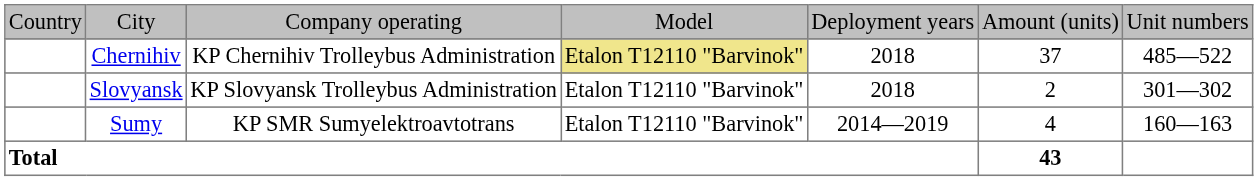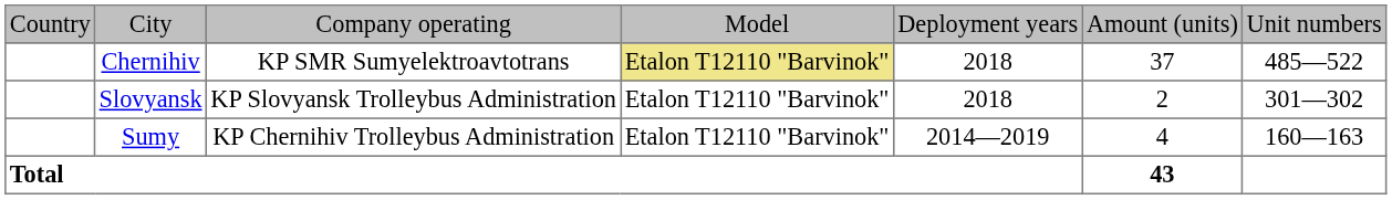 <table border="1" class="toccolours" cellpadding="2" cellspacing="0" style="margin:2px; 2 2 2 2; font-size:90%; text-align:left; border-collapse:collapse;">
 <tr style="background:silver;">
 <td align=center>Country</td>
 <td align=center>City</td>
 <td align=center>Company operating</td>
 <td align=center>Model</td>
 <td align=center>Deployment years</td>
 <td align=center>Amount (units)</td>
 <td align=center>Unit numbers</td>
 </tr>
 <tr>
 <td align=center></td>
 <td align=center><a href='#'>Chernihiv</a></td>
-<td align=center>KP Chernihiv Trolleybus Administration</td>
+<td align=center>KP SMR Sumyelektroavtotrans</td>
 <td align=center style="background: khaki;">Etalon T12110 "Barvinok"</td>
 <td align=center>2018</td>
 <td align=center>37</td>
 <td align=center>485—522</td>
 </tr>
 <tr>
 <td align=center></td>
 <td align=center><a href='#'>Slovyansk</a></td>
 <td align=center>KP Slovyansk Trolleybus Administration</td>
 <td align=center>Etalon T12110 "Barvinok"</td>
 <td align=center>2018</td>
 <td align=center>2</td>
 <td align=center>301—302</td>
 </tr>
 <tr>
 <td align=center></td>
 <td align=center><a href='#'>Sumy</a></td>
-<td align=center>KP SMR Sumyelektroavtotrans</td>
+<td align=center>KP Chernihiv Trolleybus Administration</td>
 <td align=center>Etalon T12110 "Barvinok"</td>
 <td align=center>2014—2019</td>
 <td align=center>4</td>
 <td align=center>160—163</td>
 </tr>
 <tr>
 <td colspan="5"><strong>Total</strong></td>
 <td align=center><strong>43</strong></td>
 <td></td>
 </tr>
 </table>
